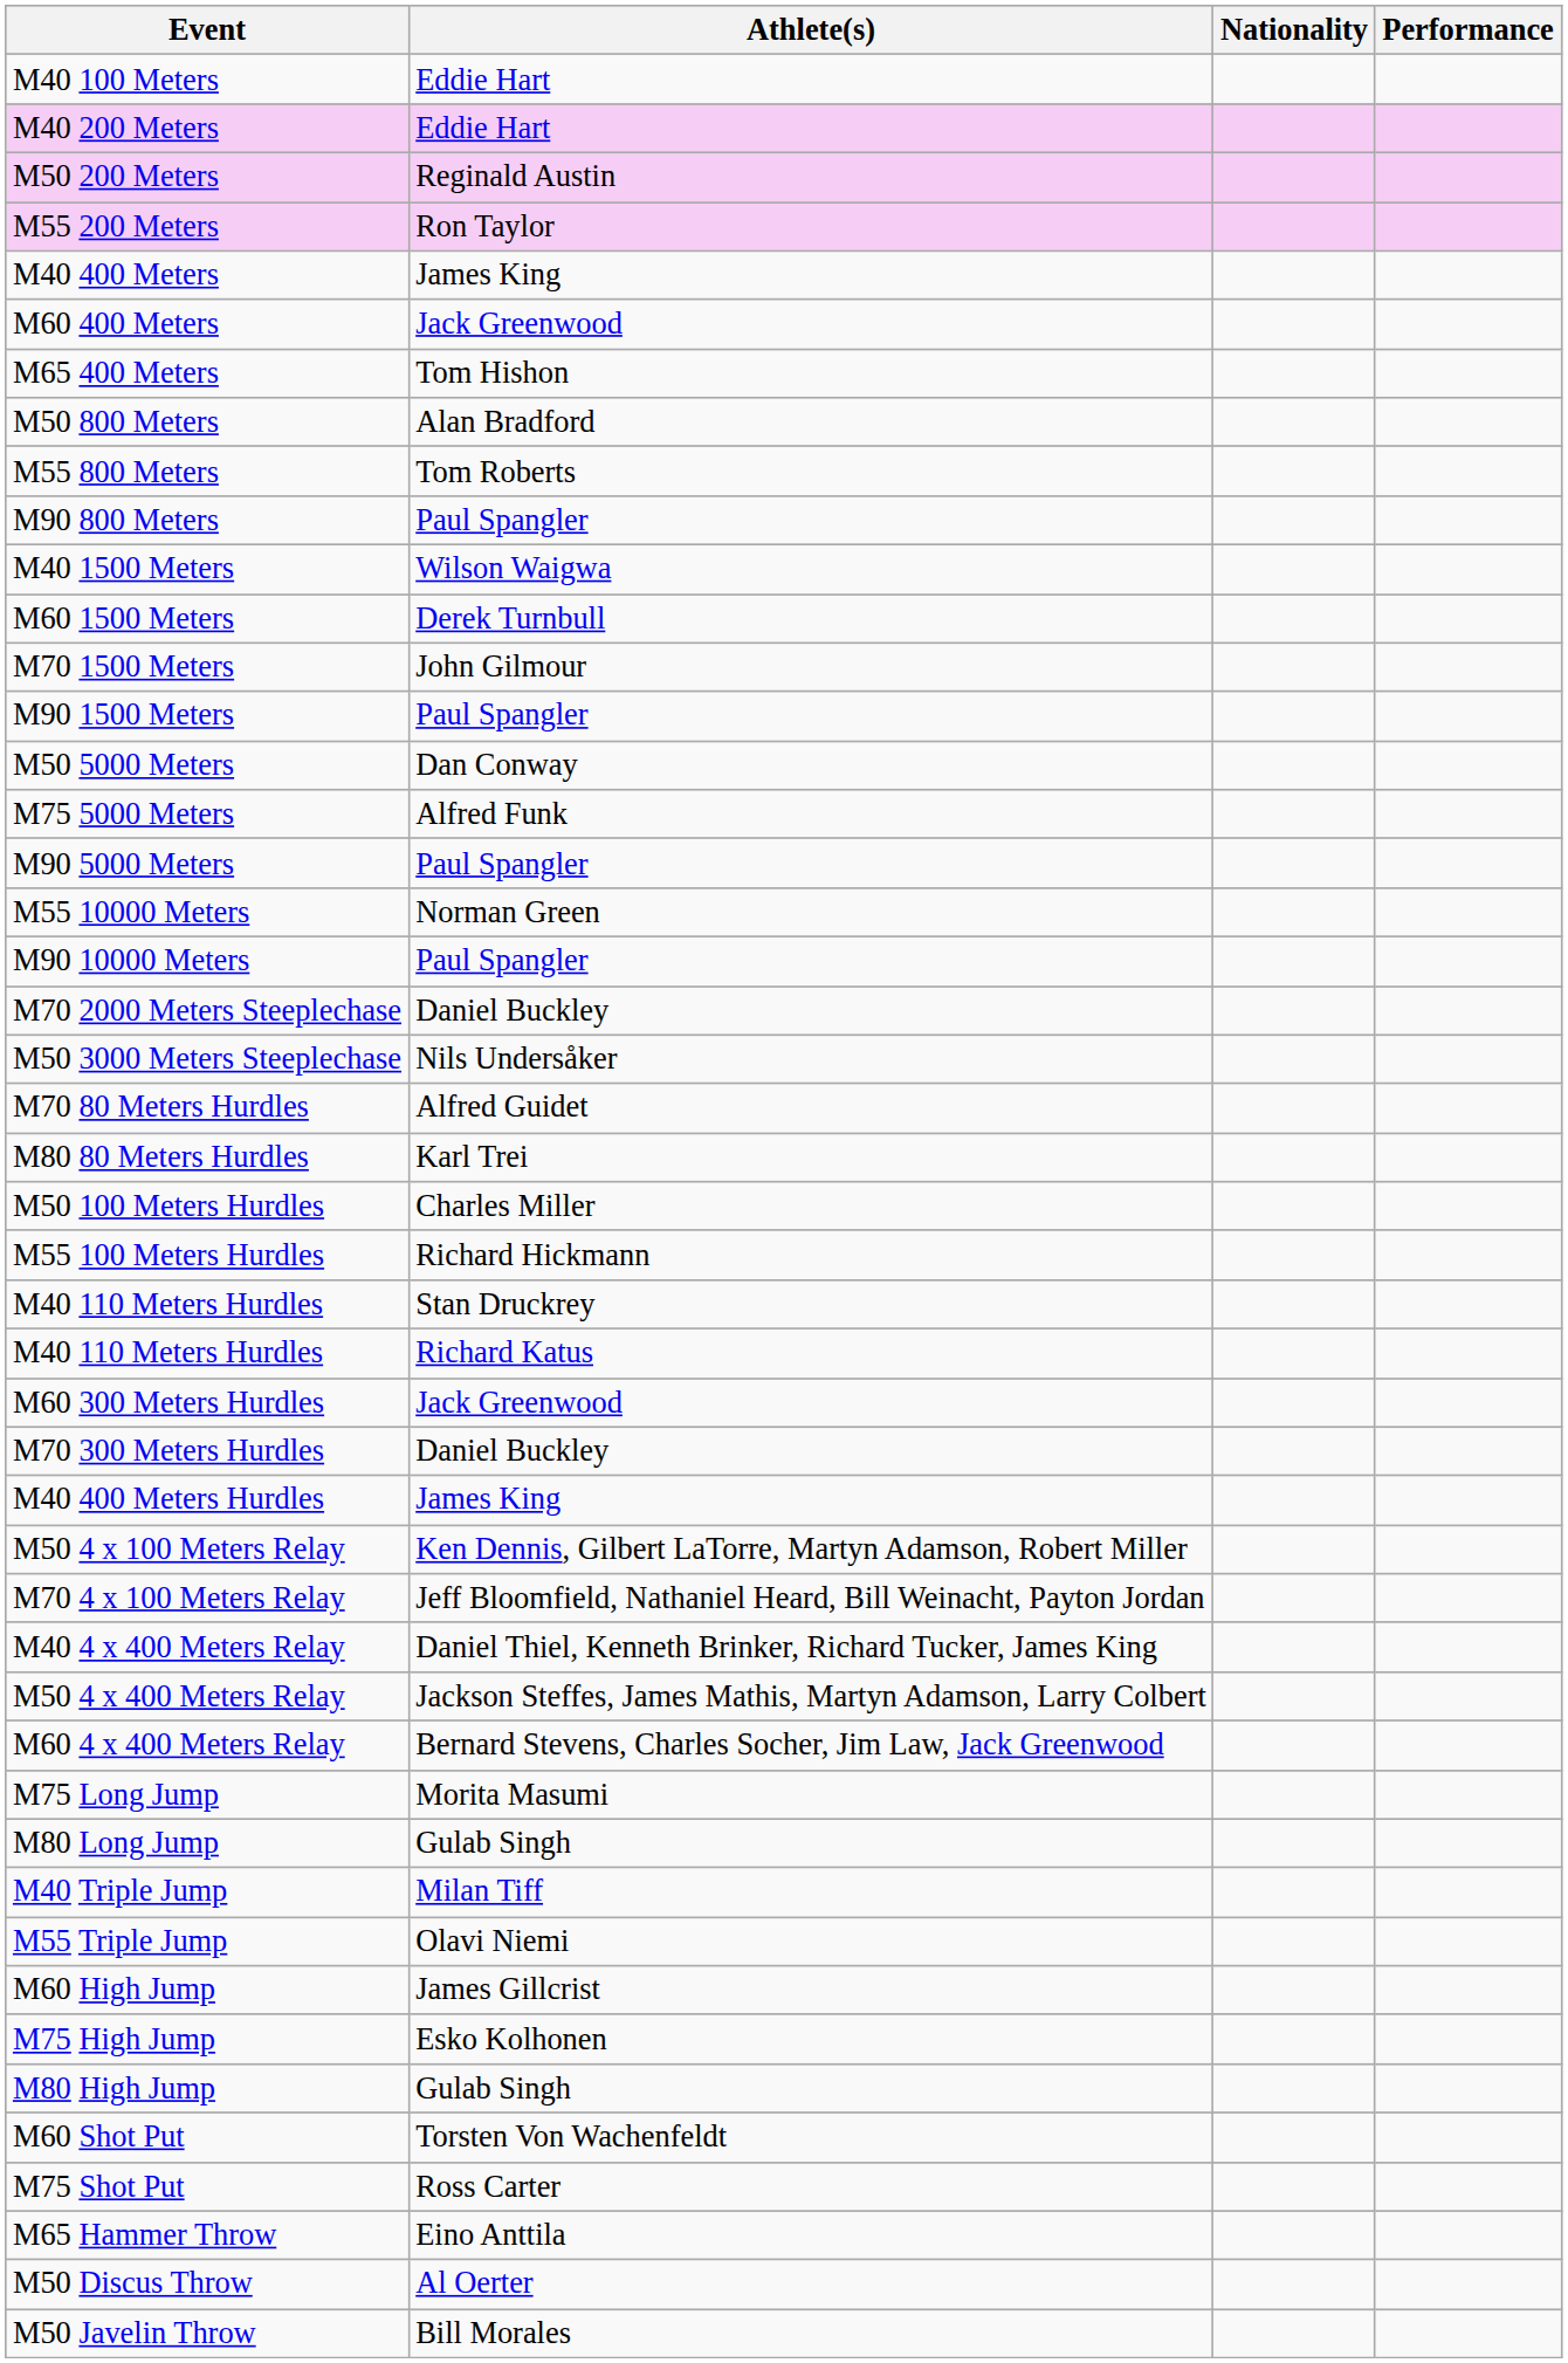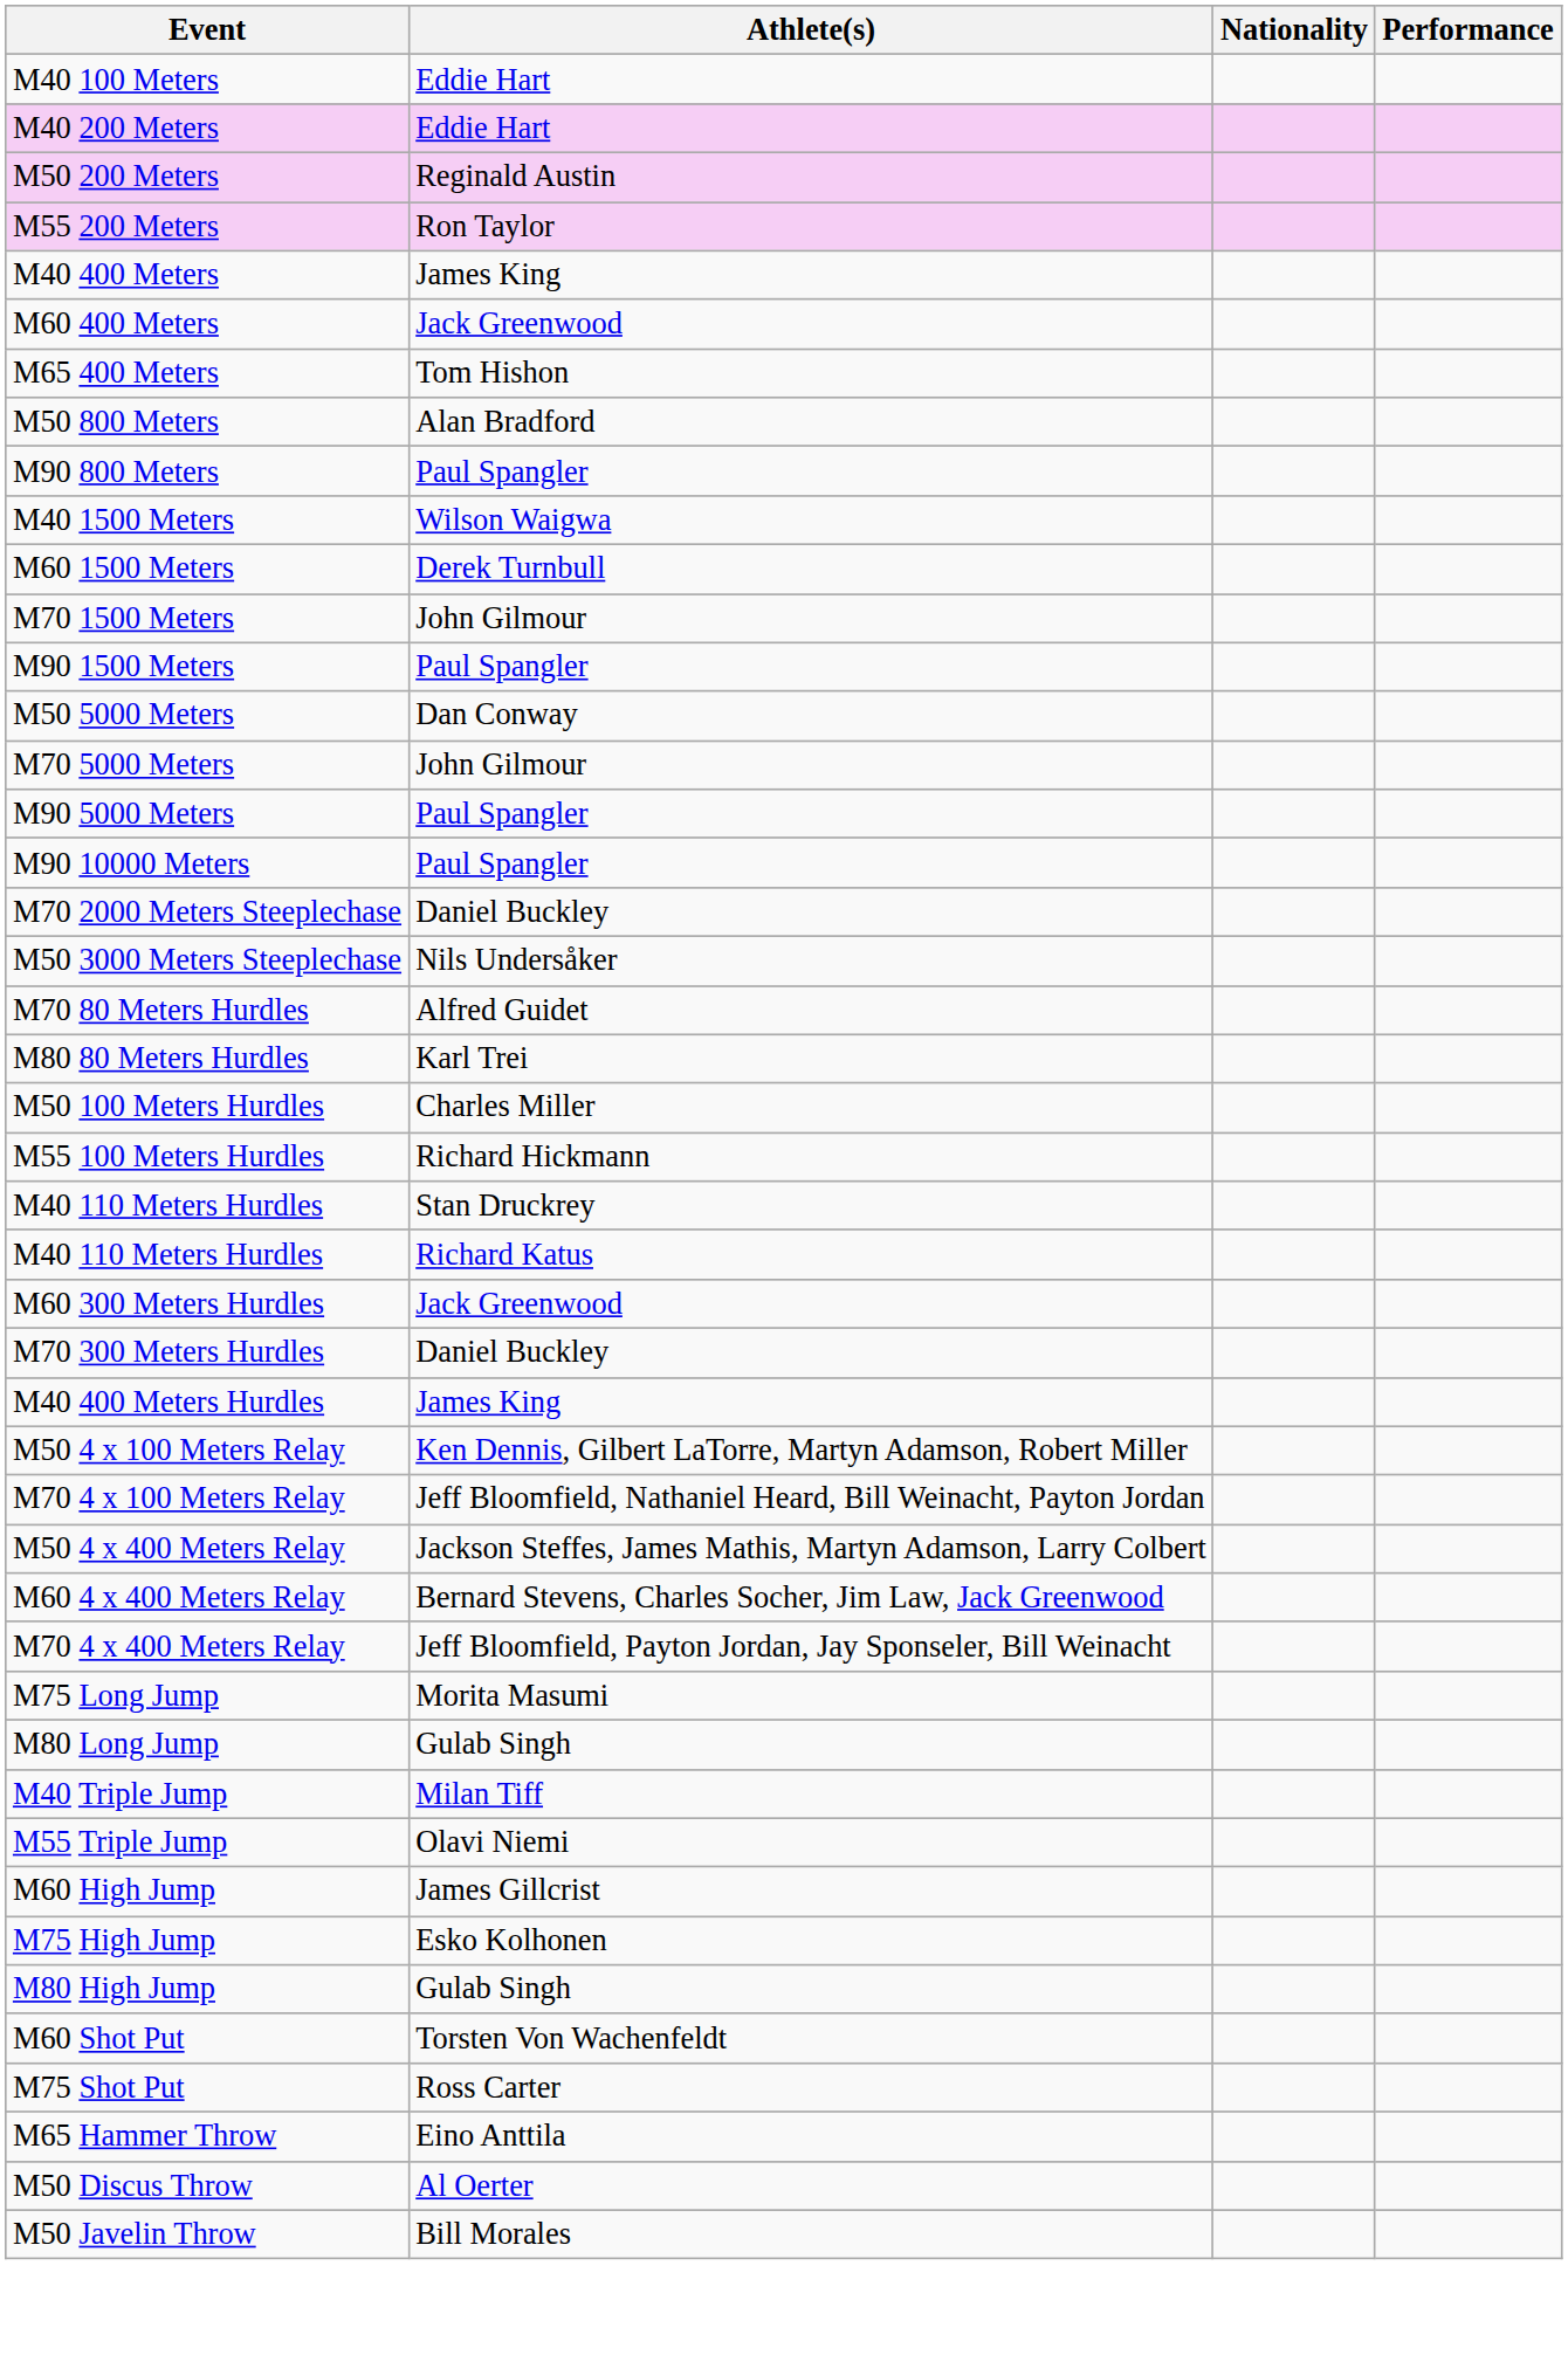 <table class="wikitable">
 <tr>
 <th>Event</th>
 <th>Athlete(s)</th>
 <th>Nationality</th>
 <th>Performance</th>
 </tr>
 <tr>
 <td>M40 <a href='#'>100 Meters</a></td>
 <td><a href='#'>Eddie Hart</a></td>
 <td></td>
 <td></td>
 </tr>
 <tr bgcolor=#f6CEF5>
 <td>M40 <a href='#'>200 Meters</a></td>
 <td><a href='#'>Eddie Hart</a></td>
 <td></td>
 <td></td>
 </tr>
 <tr bgcolor=#f6CEF5>
 <td>M50 <a href='#'>200 Meters</a></td>
 <td>Reginald Austin</td>
 <td></td>
 <td></td>
 </tr>
 <tr bgcolor=#f6CEF5>
 <td>M55 <a href='#'>200 Meters</a></td>
 <td>Ron Taylor</td>
 <td></td>
 <td></td>
 </tr>
 <tr>
 <td>M40 <a href='#'>400 Meters</a></td>
 <td>James King</td>
 <td></td>
 <td></td>
 </tr>
 <tr>
 <td>M60 <a href='#'>400 Meters</a></td>
 <td><a href='#'>Jack Greenwood</a></td>
 <td></td>
 <td></td>
 </tr>
 <tr>
 <td>M65 <a href='#'>400 Meters</a></td>
 <td>Tom Hishon</td>
 <td></td>
 <td></td>
 </tr>
 <tr>
 <td>M50 <a href='#'>800 Meters</a></td>
 <td>Alan Bradford</td>
 <td></td>
 <td></td>
 </tr>
 <tr>
-<td>M55 <a href='#'>800 Meters</a></td>
-<td>Tom Roberts</td>
-<td></td>
-<td></td>
-</tr>
-<tr>
 <td>M90 <a href='#'>800 Meters</a></td>
 <td><a href='#'>Paul Spangler</a></td>
 <td></td>
 <td></td>
 </tr>
 <tr>
 <td>M40 <a href='#'>1500 Meters</a></td>
 <td><a href='#'>Wilson Waigwa</a></td>
 <td></td>
 <td></td>
 </tr>
 <tr>
 <td>M60 <a href='#'>1500 Meters</a></td>
 <td><a href='#'>Derek Turnbull</a></td>
 <td></td>
 <td></td>
 </tr>
 <tr>
 <td>M70 <a href='#'>1500 Meters</a></td>
 <td>John Gilmour</td>
 <td></td>
 <td></td>
 </tr>
 <tr>
 <td>M90 <a href='#'>1500 Meters</a></td>
 <td><a href='#'>Paul Spangler</a></td>
 <td></td>
 <td></td>
 </tr>
 <tr>
 <td>M50 <a href='#'>5000 Meters</a></td>
 <td>Dan Conway</td>
 <td></td>
 <td></td>
 </tr>
 <tr>
-<td>M75 <a href='#'>5000 Meters</a></td>
-<td>Alfred Funk</td>
+<td>M70 <a href='#'>5000 Meters</a></td>
+<td>John Gilmour</td>
 <td></td>
 <td></td>
 </tr>
 <tr>
 <td>M90 <a href='#'>5000 Meters</a></td>
 <td><a href='#'>Paul Spangler</a></td>
-<td></td>
-<td></td>
-</tr>
-<tr>
-<td>M55 <a href='#'>10000 Meters</a></td>
-<td>Norman Green</td>
 <td></td>
 <td></td>
 </tr>
 <tr>
 <td>M90 <a href='#'>10000 Meters</a></td>
 <td><a href='#'>Paul Spangler</a></td>
 <td></td>
 <td></td>
 </tr>
 <tr>
 <td>M70 <a href='#'>2000 Meters Steeplechase</a></td>
 <td>Daniel Buckley</td>
 <td></td>
 <td></td>
 </tr>
 <tr>
 <td>M50 <a href='#'>3000 Meters Steeplechase</a></td>
 <td>Nils Undersåker</td>
 <td></td>
 <td></td>
 </tr>
 <tr>
 <td>M70 <a href='#'>80 Meters Hurdles</a></td>
 <td>Alfred Guidet</td>
 <td></td>
 <td></td>
 </tr>
 <tr>
 <td>M80 <a href='#'>80 Meters Hurdles</a></td>
 <td>Karl Trei</td>
 <td></td>
 <td></td>
 </tr>
 <tr>
 <td>M50 <a href='#'>100 Meters Hurdles</a></td>
 <td>Charles Miller</td>
 <td></td>
 <td></td>
 </tr>
 <tr>
 <td>M55 <a href='#'>100 Meters Hurdles</a></td>
 <td>Richard Hickmann</td>
 <td></td>
 <td></td>
 </tr>
 <tr>
 <td>M40 <a href='#'>110 Meters Hurdles</a></td>
 <td>Stan Druckrey</td>
 <td></td>
 <td></td>
 </tr>
 <tr>
 <td>M40 <a href='#'>110 Meters Hurdles</a></td>
 <td><a href='#'>Richard Katus</a></td>
 <td></td>
 <td></td>
 </tr>
 <tr>
 <td>M60 <a href='#'>300 Meters Hurdles</a></td>
 <td><a href='#'>Jack Greenwood</a></td>
 <td></td>
 <td></td>
 </tr>
 <tr>
 <td>M70 <a href='#'>300 Meters Hurdles</a></td>
 <td>Daniel Buckley</td>
 <td></td>
 <td></td>
 </tr>
 <tr>
 <td>M40 <a href='#'>400 Meters Hurdles</a></td>
 <td><a href='#'>James King</a></td>
 <td></td>
 <td></td>
 </tr>
 <tr>
 <td>M50 <a href='#'>4 x 100 Meters Relay</a></td>
 <td><a href='#'>Ken Dennis</a>, Gilbert LaTorre, Martyn Adamson, Robert Miller</td>
 <td></td>
 <td></td>
 </tr>
 <tr>
 <td>M70 <a href='#'>4 x 100 Meters Relay</a></td>
 <td>Jeff Bloomfield, Nathaniel Heard, Bill Weinacht, Payton Jordan</td>
 <td></td>
 <td></td>
 </tr>
 <tr>
-<td>M40 <a href='#'>4 x 400 Meters Relay</a></td>
-<td>Daniel Thiel, Kenneth Brinker, Richard Tucker, James King</td>
-<td></td>
-<td></td>
-</tr>
-<tr>
 <td>M50 <a href='#'>4 x 400 Meters Relay</a></td>
 <td>Jackson Steffes, James Mathis, Martyn Adamson, Larry Colbert</td>
 <td></td>
 <td></td>
 </tr>
 <tr>
 <td>M60 <a href='#'>4 x 400 Meters Relay</a></td>
 <td>Bernard Stevens, Charles Socher, Jim Law, <a href='#'>Jack Greenwood</a></td>
+<td></td>
+<td></td>
+</tr>
+<tr>
+<td>M70 <a href='#'>4 x 400 Meters Relay</a></td>
+<td>Jeff Bloomfield, Payton Jordan, Jay Sponseler, Bill Weinacht</td>
 <td></td>
 <td></td>
 </tr>
 <tr>
 <td>M75 <a href='#'>Long Jump</a></td>
 <td>Morita Masumi</td>
 <td></td>
 <td></td>
 </tr>
 <tr>
 <td>M80 <a href='#'>Long Jump</a></td>
 <td>Gulab Singh</td>
 <td></td>
 <td></td>
 </tr>
 <tr>
 <td><a href='#'>M40</a> <a href='#'>Triple Jump</a></td>
 <td><a href='#'>Milan Tiff</a></td>
 <td></td>
 <td></td>
 </tr>
 <tr>
 <td><a href='#'>M55</a> <a href='#'>Triple Jump</a></td>
 <td>Olavi Niemi</td>
 <td></td>
 <td></td>
 </tr>
 <tr>
 <td>M60 <a href='#'>High Jump</a></td>
 <td>James Gillcrist</td>
 <td></td>
 <td></td>
 </tr>
 <tr>
 <td><a href='#'>M75</a> <a href='#'>High Jump</a></td>
 <td>Esko Kolhonen</td>
 <td></td>
 <td></td>
 </tr>
 <tr>
 <td><a href='#'>M80</a> <a href='#'>High Jump</a></td>
 <td>Gulab Singh</td>
 <td></td>
 <td></td>
 </tr>
 <tr>
 <td>M60 <a href='#'>Shot Put</a></td>
 <td>Torsten Von Wachenfeldt</td>
 <td></td>
 <td></td>
 </tr>
 <tr>
 <td>M75 <a href='#'>Shot Put</a></td>
 <td>Ross Carter</td>
 <td></td>
 <td></td>
 </tr>
 <tr>
 <td>M65 <a href='#'>Hammer Throw</a></td>
 <td>Eino Anttila</td>
 <td></td>
 <td></td>
 </tr>
 <tr>
 <td>M50 <a href='#'>Discus Throw</a></td>
 <td><a href='#'>Al Oerter</a></td>
 <td></td>
 <td></td>
 </tr>
 <tr>
 <td>M50 <a href='#'>Javelin Throw</a></td>
 <td>Bill Morales</td>
 <td></td>
 <td></td>
 </tr>
 </table>
